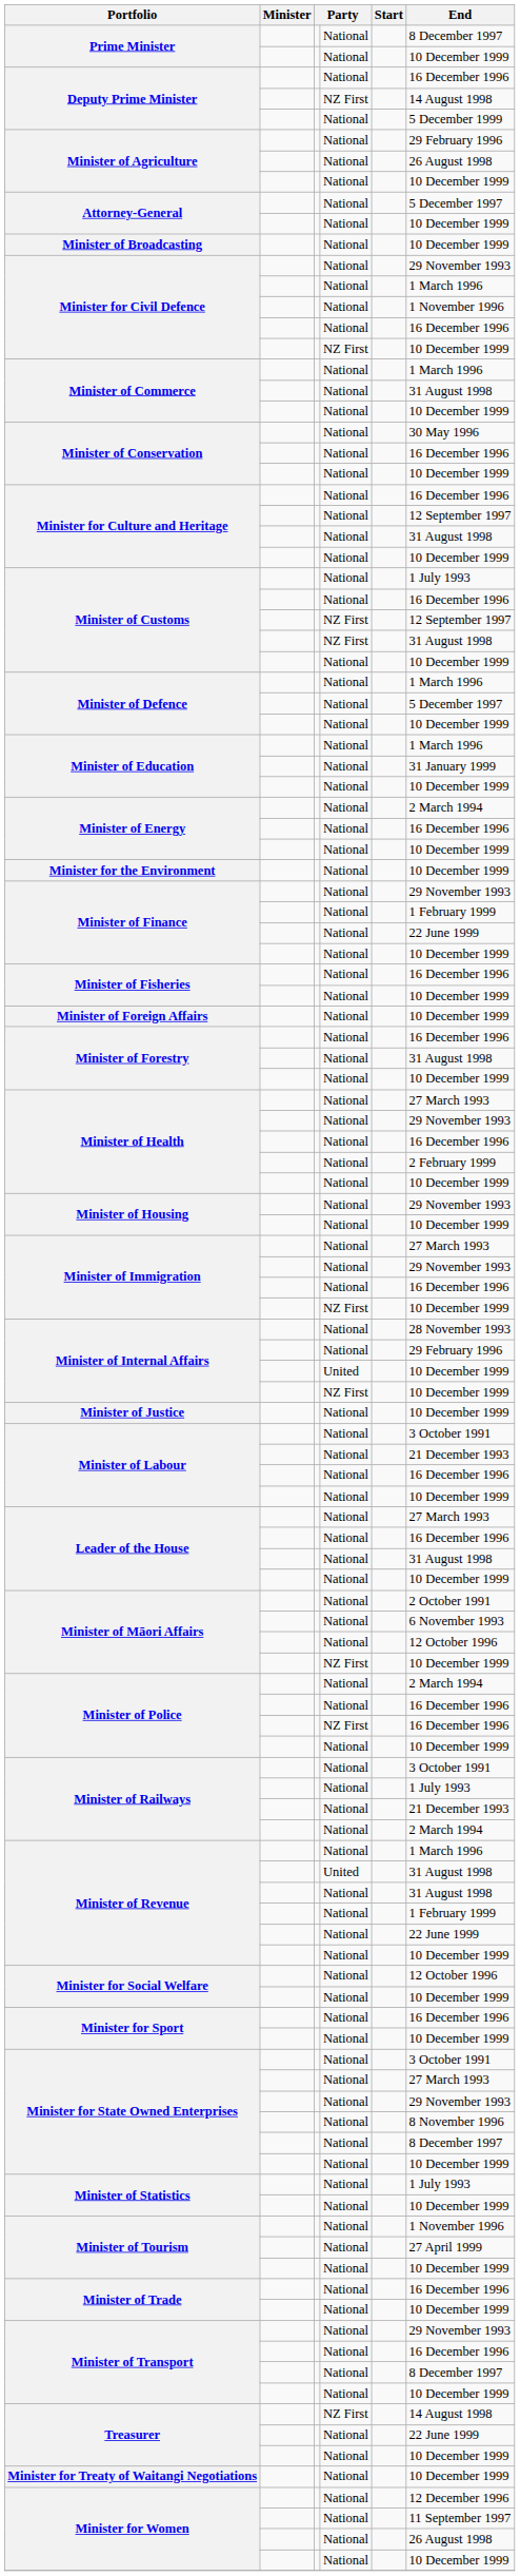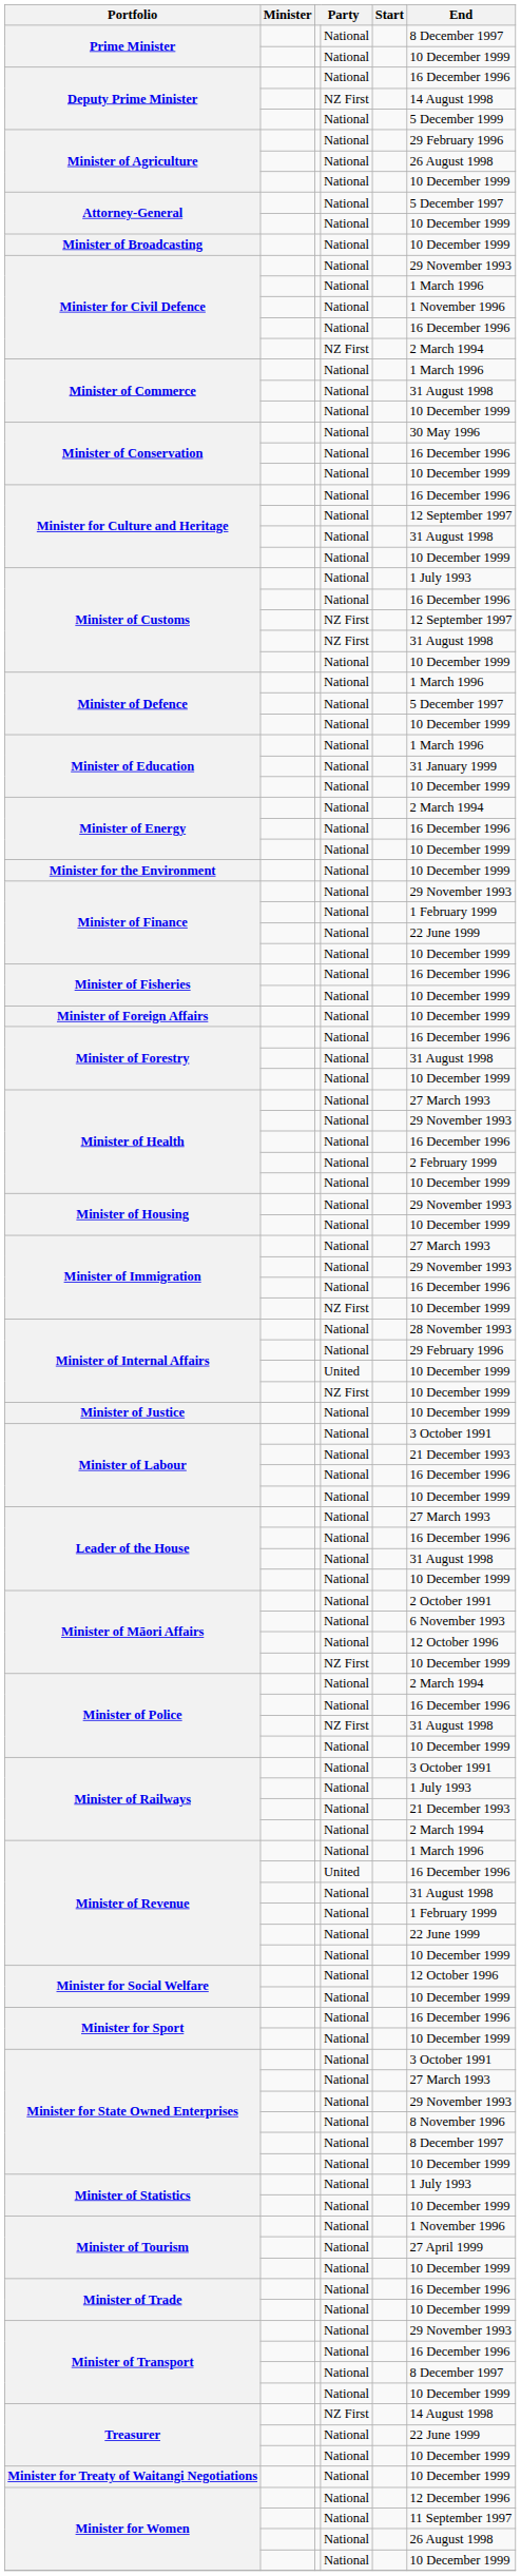 <table class="sortable wikitable">
 <tr>
 <th scope="col">Portfolio</th>
 <th scope="col">Minister</th>
 <th scope="col" colspan="2">Party</th>
 <th scope="col">Start</th>
 <th scope="col">End</th>
 </tr>
 <tr>
 <th rowspan="2" scope="row"><a href='#'>Prime Minister</a></th>
 <td></td>
 <td bgcolor=></td>
 <td>National</td>
 <td></td>
 <td>8 December 1997</td>
 </tr>
 <tr>
 <td></td>
 <td bgcolor=></td>
 <td>National</td>
 <td></td>
 <td>10 December 1999</td>
 </tr>
 <tr>
 <th rowspan="3" scope="row"><a href='#'>Deputy Prime Minister</a></th>
 <td></td>
 <td bgcolor=></td>
 <td>National</td>
 <td></td>
 <td>16 December 1996</td>
 </tr>
 <tr>
 <td></td>
 <td bgcolor=></td>
 <td>NZ First</td>
 <td></td>
 <td>14 August 1998</td>
 </tr>
 <tr>
 <td></td>
 <td bgcolor=></td>
 <td>National</td>
 <td></td>
 <td>5 December 1999</td>
 </tr>
 <tr>
 <th rowspan="3" scope="row"><a href='#'>Minister of Agriculture</a></th>
 <td></td>
 <td bgcolor=></td>
 <td>National</td>
 <td></td>
 <td>29 February 1996</td>
 </tr>
 <tr>
 <td></td>
 <td bgcolor=></td>
 <td>National</td>
 <td></td>
 <td>26 August 1998</td>
 </tr>
 <tr>
 <td></td>
 <td bgcolor=></td>
 <td>National</td>
 <td></td>
 <td>10 December 1999</td>
 </tr>
 <tr>
 <th rowspan="2" scope="row"><a href='#'>Attorney-General</a></th>
 <td></td>
 <td bgcolor=></td>
 <td>National</td>
 <td></td>
 <td>5 December 1997</td>
 </tr>
 <tr>
 <td></td>
 <td bgcolor=></td>
 <td>National</td>
 <td></td>
 <td>10 December 1999</td>
 </tr>
 <tr>
 <th scope="row"><a href='#'>Minister of Broadcasting</a></th>
 <td></td>
 <td bgcolor=></td>
 <td>National</td>
 <td></td>
 <td>10 December 1999</td>
 </tr>
 <tr>
 <th rowspan="5" scope="row"><a href='#'>Minister for Civil Defence</a></th>
 <td></td>
 <td bgcolor=></td>
 <td>National</td>
 <td></td>
 <td>29 November 1993</td>
 </tr>
 <tr>
 <td></td>
 <td bgcolor=></td>
 <td>National</td>
 <td></td>
 <td>1 March 1996</td>
 </tr>
 <tr>
 <td></td>
 <td bgcolor=></td>
 <td>National</td>
 <td></td>
 <td>1 November 1996</td>
 </tr>
 <tr>
 <td></td>
 <td bgcolor=></td>
 <td>National</td>
 <td></td>
 <td>16 December 1996</td>
 </tr>
 <tr>
 <td></td>
 <td bgcolor=></td>
 <td>NZ First</td>
 <td></td>
-<td>10 December 1999</td>
+<td>2 March 1994</td>
 </tr>
 <tr>
 <th rowspan="3" scope="row"><a href='#'>Minister of Commerce</a></th>
 <td></td>
 <td bgcolor=></td>
 <td>National</td>
 <td></td>
 <td>1 March 1996</td>
 </tr>
 <tr>
 <td></td>
 <td bgcolor=></td>
 <td>National</td>
 <td></td>
 <td>31 August 1998</td>
 </tr>
 <tr>
 <td></td>
 <td bgcolor=></td>
 <td>National</td>
 <td></td>
 <td>10 December 1999</td>
 </tr>
 <tr>
 <th rowspan="3" scope="row"><a href='#'>Minister of Conservation</a></th>
 <td></td>
 <td bgcolor=></td>
 <td>National</td>
 <td></td>
 <td>30 May 1996</td>
 </tr>
 <tr>
 <td></td>
 <td bgcolor=></td>
 <td>National</td>
 <td></td>
 <td>16 December 1996</td>
 </tr>
 <tr>
 <td></td>
 <td bgcolor=></td>
 <td>National</td>
 <td></td>
 <td>10 December 1999</td>
 </tr>
 <tr>
 <th rowspan="4" scope="row"><a href='#'>Minister for Culture and Heritage</a></th>
 <td></td>
 <td bgcolor=></td>
 <td>National</td>
 <td></td>
 <td>16 December 1996</td>
 </tr>
 <tr>
 <td></td>
 <td bgcolor=></td>
 <td>National</td>
 <td></td>
 <td>12 September 1997</td>
 </tr>
 <tr>
 <td></td>
 <td bgcolor=></td>
 <td>National</td>
 <td></td>
 <td>31 August 1998</td>
 </tr>
 <tr>
 <td></td>
 <td bgcolor=></td>
 <td>National</td>
 <td></td>
 <td>10 December 1999</td>
 </tr>
 <tr>
 <th rowspan="5" scope="row"><a href='#'>Minister of Customs</a></th>
 <td></td>
 <td bgcolor=></td>
 <td>National</td>
 <td></td>
 <td>1 July 1993</td>
 </tr>
 <tr>
 <td></td>
 <td bgcolor=></td>
 <td>National</td>
 <td></td>
 <td>16 December 1996</td>
 </tr>
 <tr>
 <td></td>
 <td bgcolor=></td>
 <td>NZ First</td>
 <td></td>
 <td>12 September 1997</td>
 </tr>
 <tr>
 <td></td>
 <td bgcolor=></td>
 <td>NZ First</td>
 <td></td>
 <td>31 August 1998</td>
 </tr>
 <tr>
 <td></td>
 <td bgcolor=></td>
 <td>National</td>
 <td></td>
 <td>10 December 1999</td>
 </tr>
 <tr>
 <th rowspan="3" scope="row"><a href='#'>Minister of Defence</a></th>
 <td></td>
 <td bgcolor=></td>
 <td>National</td>
 <td></td>
 <td>1 March 1996</td>
 </tr>
 <tr>
 <td></td>
 <td bgcolor=></td>
 <td>National</td>
 <td></td>
 <td>5 December 1997</td>
 </tr>
 <tr>
 <td></td>
 <td bgcolor=></td>
 <td>National</td>
 <td></td>
 <td>10 December 1999</td>
 </tr>
 <tr>
 <th rowspan="3" scope="row"><a href='#'>Minister of Education</a></th>
 <td></td>
 <td bgcolor=></td>
 <td>National</td>
 <td></td>
 <td>1 March 1996</td>
 </tr>
 <tr>
 <td></td>
 <td bgcolor=></td>
 <td>National</td>
 <td></td>
 <td>31 January 1999</td>
 </tr>
 <tr>
 <td></td>
 <td bgcolor=></td>
 <td>National</td>
 <td></td>
 <td>10 December 1999</td>
 </tr>
 <tr>
 <th rowspan="3" scope="row"><a href='#'>Minister of Energy</a></th>
 <td></td>
 <td bgcolor=></td>
 <td>National</td>
 <td></td>
 <td>2 March 1994</td>
 </tr>
 <tr>
 <td></td>
 <td bgcolor=></td>
 <td>National</td>
 <td></td>
 <td>16 December 1996</td>
 </tr>
 <tr>
 <td></td>
 <td bgcolor=></td>
 <td>National</td>
 <td></td>
 <td>10 December 1999</td>
 </tr>
 <tr>
 <th scope="row"><a href='#'>Minister for the Environment</a></th>
 <td></td>
 <td bgcolor=></td>
 <td>National</td>
 <td></td>
 <td>10 December 1999</td>
 </tr>
 <tr>
 <th rowspan="4" scope="row"><a href='#'>Minister of Finance</a></th>
 <td></td>
 <td bgcolor=></td>
 <td>National</td>
 <td></td>
 <td>29 November 1993</td>
 </tr>
 <tr>
 <td></td>
 <td bgcolor=></td>
 <td>National</td>
 <td></td>
 <td>1 February 1999</td>
 </tr>
 <tr>
 <td></td>
 <td bgcolor=></td>
 <td>National</td>
 <td></td>
 <td>22 June 1999</td>
 </tr>
 <tr>
 <td></td>
 <td bgcolor=></td>
 <td>National</td>
 <td></td>
 <td>10 December 1999</td>
 </tr>
 <tr>
 <th rowspan="2" scope="row"><a href='#'>Minister of Fisheries</a></th>
 <td></td>
 <td bgcolor=></td>
 <td>National</td>
 <td></td>
 <td>16 December 1996</td>
 </tr>
 <tr>
 <td></td>
 <td bgcolor=></td>
 <td>National</td>
 <td></td>
 <td>10 December 1999</td>
 </tr>
 <tr>
 <th scope="row"><a href='#'>Minister of Foreign Affairs</a></th>
 <td></td>
 <td bgcolor=></td>
 <td>National</td>
 <td></td>
 <td>10 December 1999</td>
 </tr>
 <tr>
 <th rowspan="3" scope="row"><a href='#'>Minister of Forestry</a></th>
 <td></td>
 <td bgcolor=></td>
 <td>National</td>
 <td></td>
 <td>16 December 1996</td>
 </tr>
 <tr>
 <td></td>
 <td bgcolor=></td>
 <td>National</td>
 <td></td>
 <td>31 August 1998</td>
 </tr>
 <tr>
 <td></td>
 <td bgcolor=></td>
 <td>National</td>
 <td></td>
 <td>10 December 1999</td>
 </tr>
 <tr>
 <th rowspan="5" scope="row"><a href='#'>Minister of Health</a></th>
 <td></td>
 <td bgcolor=></td>
 <td>National</td>
 <td></td>
 <td>27 March 1993</td>
 </tr>
 <tr>
 <td></td>
 <td bgcolor=></td>
 <td>National</td>
 <td></td>
 <td>29 November 1993</td>
 </tr>
 <tr>
 <td></td>
 <td bgcolor=></td>
 <td>National</td>
 <td></td>
 <td>16 December 1996</td>
 </tr>
 <tr>
 <td></td>
 <td bgcolor=></td>
 <td>National</td>
 <td></td>
 <td>2 February 1999</td>
 </tr>
 <tr>
 <td></td>
 <td bgcolor=></td>
 <td>National</td>
 <td></td>
 <td>10 December 1999</td>
 </tr>
 <tr>
 <th rowspan="2" scope="row"><a href='#'>Minister of Housing</a></th>
 <td></td>
 <td bgcolor=></td>
 <td>National</td>
 <td></td>
 <td>29 November 1993</td>
 </tr>
 <tr>
 <td></td>
 <td bgcolor=></td>
 <td>National</td>
 <td></td>
 <td>10 December 1999</td>
 </tr>
 <tr>
 <th rowspan="4" scope="row"><a href='#'>Minister of Immigration</a></th>
 <td></td>
 <td bgcolor=></td>
 <td>National</td>
 <td></td>
 <td>27 March 1993</td>
 </tr>
 <tr>
 <td></td>
 <td bgcolor=></td>
 <td>National</td>
 <td></td>
 <td>29 November 1993</td>
 </tr>
 <tr>
 <td></td>
 <td bgcolor=></td>
 <td>National</td>
 <td></td>
 <td>16 December 1996</td>
 </tr>
 <tr>
 <td></td>
 <td bgcolor=></td>
 <td>NZ First</td>
 <td></td>
 <td>10 December 1999</td>
 </tr>
 <tr>
 <th rowspan="4" scope="row"><a href='#'>Minister of Internal Affairs</a></th>
 <td></td>
 <td bgcolor=></td>
 <td>National</td>
 <td></td>
 <td>28 November 1993</td>
 </tr>
 <tr>
 <td></td>
 <td bgcolor=></td>
 <td>National</td>
 <td></td>
 <td>29 February 1996</td>
 </tr>
 <tr>
 <td></td>
 <td bgcolor=></td>
 <td>United</td>
 <td></td>
 <td>10 December 1999</td>
 </tr>
 <tr>
 <td></td>
 <td bgcolor=></td>
 <td>NZ First</td>
 <td></td>
 <td>10 December 1999</td>
 </tr>
 <tr>
 <th scope="row"><a href='#'>Minister of Justice</a></th>
 <td></td>
 <td bgcolor=></td>
 <td>National</td>
 <td></td>
 <td>10 December 1999</td>
 </tr>
 <tr>
 <th rowspan="4" scope="row"><a href='#'>Minister of Labour</a></th>
 <td></td>
 <td bgcolor=></td>
 <td>National</td>
 <td></td>
 <td>3 October 1991</td>
 </tr>
 <tr>
 <td></td>
 <td bgcolor=></td>
 <td>National</td>
 <td></td>
 <td>21 December 1993</td>
 </tr>
 <tr>
 <td></td>
 <td bgcolor=></td>
 <td>National</td>
 <td></td>
 <td>16 December 1996</td>
 </tr>
 <tr>
 <td></td>
 <td bgcolor=></td>
 <td>National</td>
 <td></td>
 <td>10 December 1999</td>
 </tr>
 <tr>
 <th rowspan="4" scope="row"><a href='#'>Leader of the House</a></th>
 <td></td>
 <td bgcolor=></td>
 <td>National</td>
 <td></td>
 <td>27 March 1993</td>
 </tr>
 <tr>
 <td></td>
 <td bgcolor=></td>
 <td>National</td>
 <td></td>
 <td>16 December 1996</td>
 </tr>
 <tr>
 <td></td>
 <td bgcolor=></td>
 <td>National</td>
 <td></td>
 <td>31 August 1998</td>
 </tr>
 <tr>
 <td></td>
 <td bgcolor=></td>
 <td>National</td>
 <td></td>
 <td>10 December 1999</td>
 </tr>
 <tr>
 <th rowspan="4" scope="row"><a href='#'>Minister of Māori Affairs</a></th>
 <td></td>
 <td bgcolor=></td>
 <td>National</td>
 <td></td>
 <td>2 October 1991</td>
 </tr>
 <tr>
 <td></td>
 <td bgcolor=></td>
 <td>National</td>
 <td></td>
 <td>6 November 1993</td>
 </tr>
 <tr>
 <td></td>
 <td bgcolor=></td>
 <td>National</td>
 <td></td>
 <td>12 October 1996</td>
 </tr>
 <tr>
 <td></td>
 <td bgcolor=></td>
 <td>NZ First</td>
 <td></td>
 <td>10 December 1999</td>
 </tr>
 <tr>
 <th rowspan="4" scope="row"><a href='#'>Minister of Police</a></th>
 <td></td>
 <td bgcolor=></td>
 <td>National</td>
 <td></td>
 <td>2 March 1994</td>
 </tr>
 <tr>
 <td></td>
 <td bgcolor=></td>
 <td>National</td>
 <td></td>
 <td>16 December 1996</td>
 </tr>
 <tr>
 <td></td>
 <td bgcolor=></td>
 <td>NZ First</td>
 <td></td>
-<td>16 December 1996</td>
+<td>31 August 1998</td>
 </tr>
 <tr>
 <td></td>
 <td bgcolor=></td>
 <td>National</td>
 <td></td>
 <td>10 December 1999</td>
 </tr>
 <tr>
 <th rowspan="4" scope="row"><a href='#'>Minister of Railways</a></th>
 <td></td>
 <td bgcolor=></td>
 <td>National</td>
 <td></td>
 <td>3 October 1991</td>
 </tr>
 <tr>
 <td></td>
 <td bgcolor=></td>
 <td>National</td>
 <td></td>
 <td>1 July 1993</td>
 </tr>
 <tr>
 <td></td>
 <td bgcolor=></td>
 <td>National</td>
 <td></td>
 <td>21 December 1993</td>
 </tr>
 <tr>
 <td></td>
 <td bgcolor=></td>
 <td>National</td>
 <td></td>
 <td>2 March 1994</td>
 </tr>
 <tr>
 <th rowspan="6" scope="row"><a href='#'>Minister of Revenue</a></th>
 <td></td>
 <td bgcolor=></td>
 <td>National</td>
 <td></td>
 <td>1 March 1996</td>
 </tr>
 <tr>
 <td></td>
 <td bgcolor=></td>
 <td>United</td>
 <td></td>
-<td>31 August 1998</td>
+<td>16 December 1996</td>
 </tr>
 <tr>
 <td></td>
 <td bgcolor=></td>
 <td>National</td>
 <td></td>
 <td>31 August 1998</td>
 </tr>
 <tr>
 <td></td>
 <td bgcolor=></td>
 <td>National</td>
 <td></td>
 <td>1 February 1999</td>
 </tr>
 <tr>
 <td></td>
 <td bgcolor=></td>
 <td>National</td>
 <td></td>
 <td>22 June 1999</td>
 </tr>
 <tr>
 <td></td>
 <td bgcolor=></td>
 <td>National</td>
 <td></td>
 <td>10 December 1999</td>
 </tr>
 <tr>
 <th rowspan="2" scope="row"><a href='#'>Minister for Social Welfare</a></th>
 <td></td>
 <td bgcolor=></td>
 <td>National</td>
 <td></td>
 <td>12 October 1996</td>
 </tr>
 <tr>
 <td></td>
 <td bgcolor=></td>
 <td>National</td>
 <td></td>
 <td>10 December 1999</td>
 </tr>
 <tr>
 <th rowspan="2" scope="row"><a href='#'>Minister for Sport</a></th>
 <td></td>
 <td bgcolor=></td>
 <td>National</td>
 <td></td>
 <td>16 December 1996</td>
 </tr>
 <tr>
 <td></td>
 <td bgcolor=></td>
 <td>National</td>
 <td></td>
 <td>10 December 1999</td>
 </tr>
 <tr>
 <th rowspan="6" scope="row"><a href='#'>Minister for State Owned Enterprises</a></th>
 <td></td>
 <td bgcolor=></td>
 <td>National</td>
 <td></td>
 <td>3 October 1991</td>
 </tr>
 <tr>
 <td></td>
 <td bgcolor=></td>
 <td>National</td>
 <td></td>
 <td>27 March 1993</td>
 </tr>
 <tr>
 <td></td>
 <td bgcolor=></td>
 <td>National</td>
 <td></td>
 <td>29 November 1993</td>
 </tr>
 <tr>
 <td></td>
 <td bgcolor=></td>
 <td>National</td>
 <td></td>
 <td>8 November 1996</td>
 </tr>
 <tr>
 <td></td>
 <td bgcolor=></td>
 <td>National</td>
 <td></td>
 <td>8 December 1997</td>
 </tr>
 <tr>
 <td></td>
 <td bgcolor=></td>
 <td>National</td>
 <td></td>
 <td>10 December 1999</td>
 </tr>
 <tr>
 <th rowspan="2" scope="row"><a href='#'>Minister of Statistics</a></th>
 <td></td>
 <td bgcolor=></td>
 <td>National</td>
 <td></td>
 <td>1 July 1993</td>
 </tr>
 <tr>
 <td></td>
 <td bgcolor=></td>
 <td>National</td>
 <td></td>
 <td>10 December 1999</td>
 </tr>
 <tr>
 <th rowspan="3" scope="row"><a href='#'>Minister of Tourism</a></th>
 <td></td>
 <td bgcolor=></td>
 <td>National</td>
 <td></td>
 <td>1 November 1996</td>
 </tr>
 <tr>
 <td></td>
 <td bgcolor=></td>
 <td>National</td>
 <td></td>
 <td>27 April 1999</td>
 </tr>
 <tr>
 <td></td>
 <td bgcolor=></td>
 <td>National</td>
 <td></td>
 <td>10 December 1999</td>
 </tr>
 <tr>
 <th rowspan="2" scope="row"><a href='#'>Minister of Trade</a></th>
 <td></td>
 <td bgcolor=></td>
 <td>National</td>
 <td></td>
 <td>16 December 1996</td>
 </tr>
 <tr>
 <td></td>
 <td bgcolor=></td>
 <td>National</td>
 <td></td>
 <td>10 December 1999</td>
 </tr>
 <tr>
 <th rowspan="4" scope="row"><a href='#'>Minister of Transport</a></th>
 <td></td>
 <td bgcolor=></td>
 <td>National</td>
 <td></td>
 <td>29 November 1993</td>
 </tr>
 <tr>
 <td></td>
 <td bgcolor=></td>
 <td>National</td>
 <td></td>
 <td>16 December 1996</td>
 </tr>
 <tr>
 <td></td>
 <td bgcolor=></td>
 <td>National</td>
 <td></td>
 <td>8 December 1997</td>
 </tr>
 <tr>
 <td></td>
 <td bgcolor=></td>
 <td>National</td>
 <td></td>
 <td>10 December 1999</td>
 </tr>
 <tr>
 <th rowspan="3" scope="row"><a href='#'>Treasurer</a></th>
 <td></td>
 <td bgcolor=></td>
 <td>NZ First</td>
 <td></td>
 <td>14 August 1998</td>
 </tr>
 <tr>
 <td></td>
 <td bgcolor=></td>
 <td>National</td>
 <td></td>
 <td>22 June 1999</td>
 </tr>
 <tr>
 <td></td>
 <td bgcolor=></td>
 <td>National</td>
 <td></td>
 <td>10 December 1999</td>
 </tr>
 <tr>
 <th scope="row"><a href='#'>Minister for Treaty of Waitangi Negotiations</a></th>
 <td></td>
 <td bgcolor=></td>
 <td>National</td>
 <td></td>
 <td>10 December 1999</td>
 </tr>
 <tr>
 <th rowspan="4" scope="row"><a href='#'>Minister for Women</a></th>
 <td></td>
 <td bgcolor=></td>
 <td>National</td>
 <td></td>
 <td>12 December 1996</td>
 </tr>
 <tr>
 <td></td>
 <td bgcolor=></td>
 <td>National</td>
 <td></td>
 <td>11 September 1997</td>
 </tr>
 <tr>
 <td></td>
 <td bgcolor=></td>
 <td>National</td>
 <td></td>
 <td>26 August 1998</td>
 </tr>
 <tr>
 <td></td>
 <td bgcolor=></td>
 <td>National</td>
 <td></td>
 <td>10 December 1999</td>
 </tr>
 <tr>
 </tr>
 </table>
